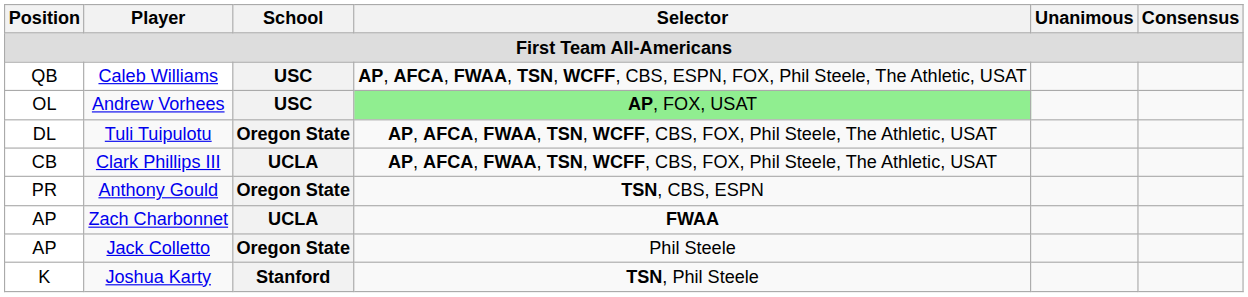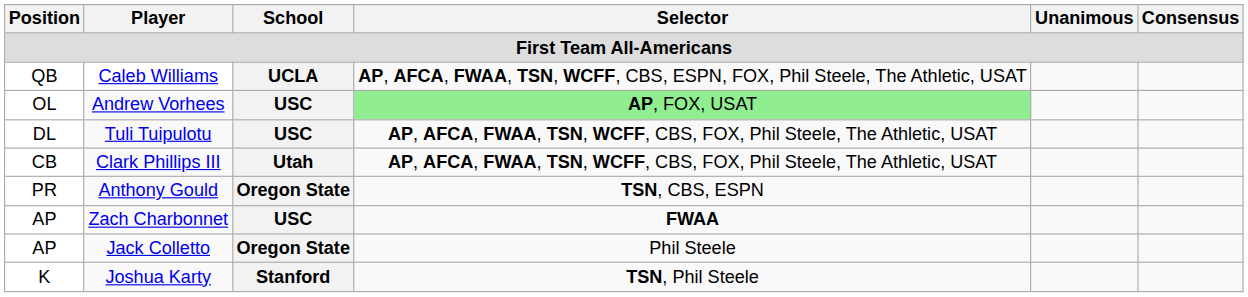 <table class="wikitable" border="0">
 <tr>
 <th>Position</th>
 <th>Player</th>
 <th>School</th>
 <th>Selector</th>
 <th>Unanimous</th>
 <th>Consensus</th>
 </tr>
 <tr>
 <td colspan="6" style="text-align:center; background:#ddd;"><strong>First Team All-Americans</strong></td>
 </tr>
 <tr style="text-align:center;">
 <td style="background:white">QB</td>
 <td style="background:white"><a href='#'>Caleb Williams</a></td>
-<th style=>USC</th>
+<th style=>UCLA</th>
 <td><strong>AP</strong>, <strong>AFCA</strong>, <strong>FWAA</strong>, <strong>TSN</strong>, <strong>WCFF</strong>, CBS, ESPN, FOX, Phil Steele, The Athletic, USAT</td>
 <td></td>
 <td></td>
 </tr>
 <tr style="text-align:center;">
 <td style="background:white">OL</td>
 <td><a href='#'>Andrew Vorhees</a></td>
 <th style=>USC</th>
 <td style="background: lightgreen;"><strong>AP</strong>, FOX, USAT</td>
 <td></td>
 <td></td>
 </tr>
 <tr style="text-align:center;">
 <td style="background:white">DL</td>
 <td><a href='#'>Tuli Tuipulotu</a></td>
-<th style=>Oregon State</th>
+<th style=>USC</th>
 <td><strong>AP</strong>, <strong>AFCA</strong>, <strong>FWAA</strong>, <strong>TSN</strong>, <strong>WCFF</strong>, CBS, FOX, Phil Steele, The Athletic, USAT</td>
 <td></td>
 <td></td>
 </tr>
 <tr style="text-align:center;">
 <td style="background:white">CB</td>
 <td><a href='#'>Clark Phillips III</a></td>
-<th style=>UCLA</th>
+<th style=>Utah</th>
 <td><strong>AP</strong>, <strong>AFCA</strong>, <strong>FWAA</strong>, <strong>TSN</strong>, <strong>WCFF</strong>, CBS, FOX, Phil Steele, The Athletic, USAT</td>
 <td></td>
 <td></td>
 </tr>
 <tr style="text-align:center;">
 <td style="background:white">PR</td>
 <td><a href='#'>Anthony Gould</a></td>
 <th style=>Oregon State</th>
 <td><strong>TSN</strong>, CBS, ESPN</td>
 <td></td>
 <td></td>
 </tr>
 <tr style="text-align:center;">
 <td style="background:white">AP</td>
 <td><a href='#'>Zach Charbonnet</a></td>
-<th style=>UCLA</th>
+<th style=>USC</th>
 <td><strong>FWAA</strong></td>
 <td></td>
 <td></td>
 </tr>
 <tr style="text-align:center;">
 <td style="background:white">AP</td>
 <td><a href='#'>Jack Colletto</a></td>
 <th style=>Oregon State</th>
 <td>Phil Steele</td>
 <td></td>
 <td></td>
 </tr>
 <tr style="text-align:center;">
 <td style="background:white">K</td>
 <td><a href='#'>Joshua Karty</a></td>
 <th style=>Stanford</th>
 <td><strong>TSN</strong>, Phil Steele</td>
 <td></td>
 <td></td>
 </tr>
 </table>
